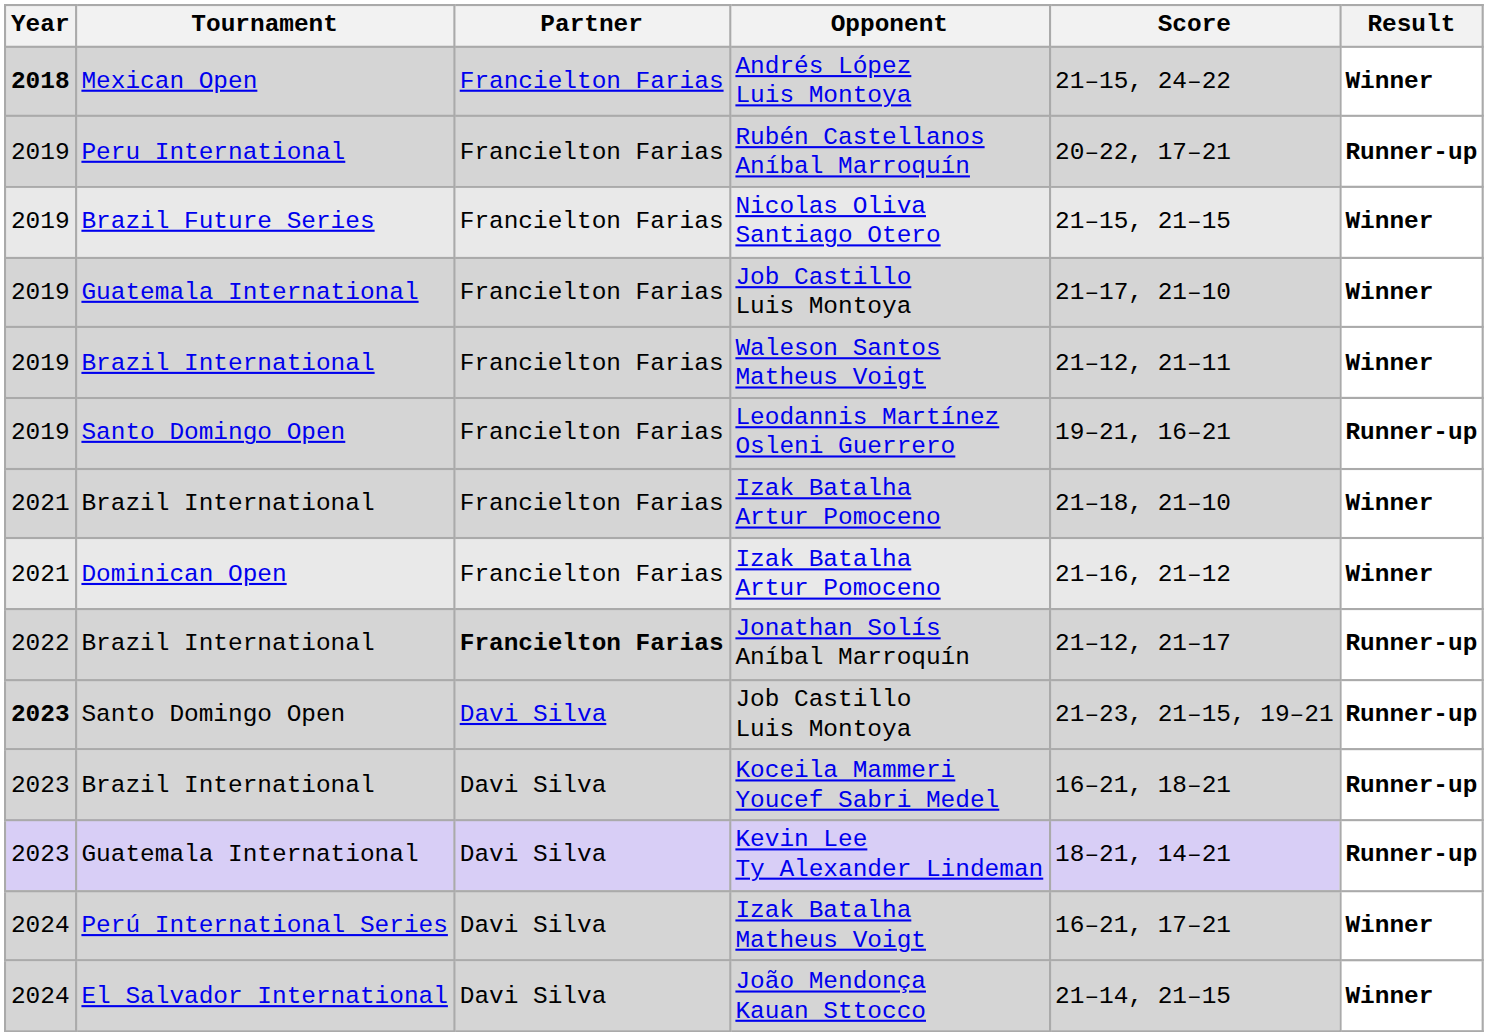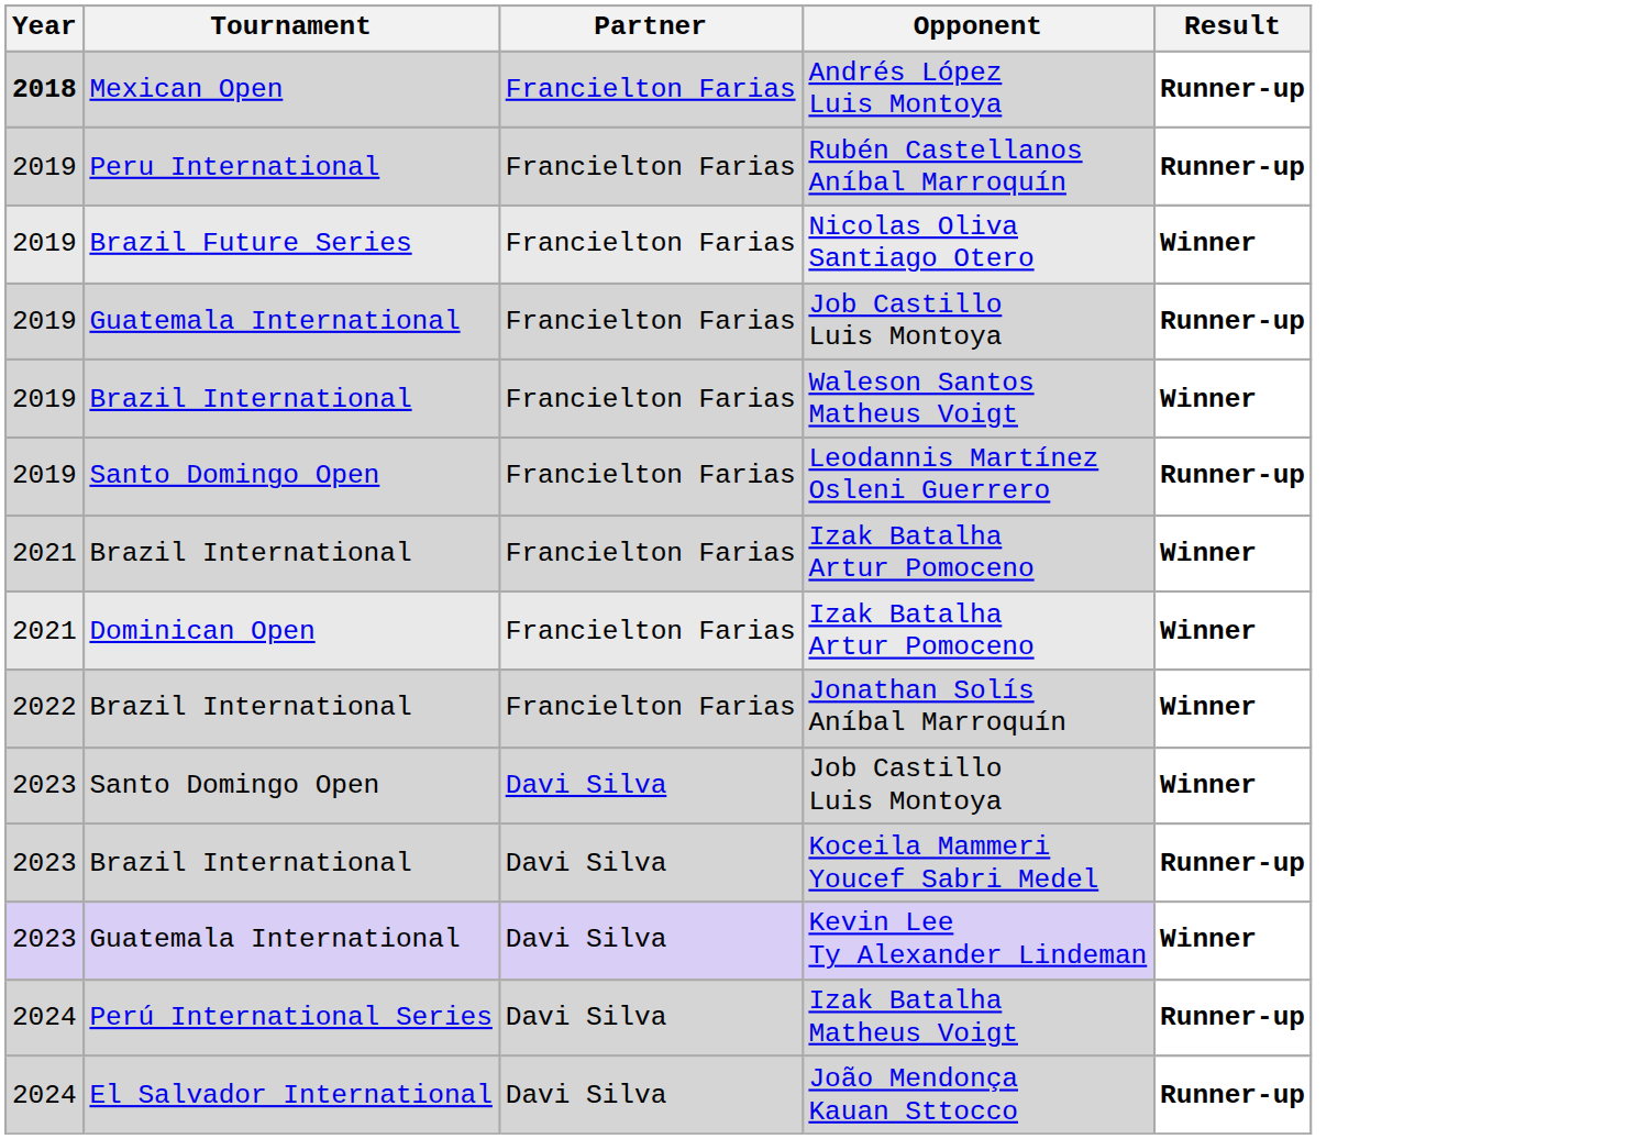 <table class="sortable wikitable" style="font-size: 90%;">
 <tr>
 <th>Year</th>
 <th>Tournament</th>
 <th>Partner</th>
 <th>Opponent</th>
-<th>Score</th>
 <th>Result</th>
 </tr>
 <tr style="background:#D5D5D5">
 <td align="center"><strong>2018</strong></td>
 <td align="left"><a href='#'>Mexican Open</a></td>
 <td align="left"> <a href='#'>Francielton Farias</a></td>
 <td align="left"> <a href='#'>Andrés López</a><br> <a href='#'>Luis Montoya</a></td>
-<td align="left">21–15, 24–22</td>
-<td style="text-align:left; background:white"> <strong>Winner</strong></td>
+<td style="text-align:left; background:white"> <strong>Runner-up</strong></td>
 </tr>
 <tr style="background:#D5D5D5">
 <td align="center">2019</td>
 <td align="left"><a href='#'>Peru International</a></td>
 <td align="left"> Francielton Farias</td>
 <td align="left"> <a href='#'>Rubén Castellanos</a><br> <a href='#'>Aníbal Marroquín</a></td>
-<td align="left">20–22, 17–21</td>
 <td style="text-align:left; background:white"> <strong>Runner-up</strong></td>
 </tr>
 <tr style="background:#E9E9E9">
 <td align="center">2019</td>
 <td align="left"><a href='#'>Brazil Future Series</a></td>
 <td align="left"> Francielton Farias</td>
 <td align="left"> <a href='#'>Nicolas Oliva</a><br> <a href='#'>Santiago Otero</a></td>
-<td align="left">21–15, 21–15</td>
 <td style="text-align:left; background:white"> <strong>Winner</strong></td>
 </tr>
 <tr style="background:#D5D5D5">
 <td align="center">2019</td>
 <td align="left"><a href='#'>Guatemala International</a></td>
 <td align="left"> Francielton Farias</td>
 <td align="left"> <a href='#'>Job Castillo</a><br> Luis Montoya</td>
-<td align="left">21–17, 21–10</td>
-<td style="text-align:left; background:white"> <strong>Winner</strong></td>
+<td style="text-align:left; background:white"> <strong>Runner-up</strong></td>
 </tr>
 <tr style="background:#D5D5D5">
 <td align="center">2019</td>
 <td align="left"><a href='#'>Brazil International</a></td>
 <td align="left"> Francielton Farias</td>
 <td align="left"> <a href='#'>Waleson Santos</a><br> <a href='#'>Matheus Voigt</a></td>
-<td align="left">21–12, 21–11</td>
 <td style="text-align:left; background:white"> <strong>Winner</strong></td>
 </tr>
 <tr style="background:#D5D5D5">
 <td align="center">2019</td>
 <td align="left"><a href='#'>Santo Domingo Open</a></td>
 <td align="left"> Francielton Farias</td>
 <td align="left"> <a href='#'>Leodannis Martínez</a><br> <a href='#'>Osleni Guerrero</a></td>
-<td align="left">19–21, 16–21</td>
 <td style="text-align:left; background:white"> <strong>Runner-up</strong></td>
 </tr>
 <tr style="background:#D5D5D5">
 <td align="center">2021</td>
 <td align="left">Brazil International</td>
 <td align="left"> Francielton Farias</td>
 <td align="left"> <a href='#'>Izak Batalha</a><br> <a href='#'>Artur Pomoceno</a></td>
-<td align="left">21–18, 21–10</td>
 <td style="text-align:left; background:white"> <strong>Winner</strong></td>
 </tr>
 <tr style="background:#E9E9E9">
 <td align="center">2021</td>
 <td align="left"><a href='#'>Dominican Open</a></td>
 <td align="left"> Francielton Farias</td>
 <td align="left"> <a href='#'>Izak Batalha</a><br> <a href='#'>Artur Pomoceno</a></td>
-<td align="left">21–16, 21–12</td>
 <td style="text-align:left; background:white"> <strong>Winner</strong></td>
 </tr>
 <tr bgcolor="#D5D5D5">
 <td align="center">2022</td>
 <td align="left">Brazil International</td>
-<td align="left"><strong> Francielton Farias</strong></td>
+<td align="left"> Francielton Farias</td>
 <td align="left"> <a href='#'>Jonathan Solís</a><br> Aníbal Marroquín</td>
-<td align="left">21–12, 21–17</td>
-<td style="text-align:left; background:white"> <strong>Runner-up</strong></td>
+<td style="text-align:left; background:white"> <strong>Winner</strong></td>
 </tr>
 <tr style="background:#D5D5D5">
-<td align="center"><strong>2023</strong></td>
+<td align="center">2023</td>
 <td align="left">Santo Domingo Open</td>
 <td align="left"> <a href='#'>Davi Silva</a></td>
 <td align="left"> Job Castillo<br> Luis Montoya</td>
-<td align="left">21–23, 21–15, 19–21</td>
-<td style="text-align:left; background:white"> <strong>Runner-up</strong></td>
+<td style="text-align:left; background:white"> <strong>Winner</strong></td>
 </tr>
 <tr style="background:#D5D5D5">
 <td align="center">2023</td>
 <td align="left">Brazil International</td>
 <td align="left"> Davi Silva</td>
 <td align="left"> <a href='#'>Koceila Mammeri</a><br> <a href='#'>Youcef Sabri Medel</a></td>
-<td align="left">16–21, 18–21</td>
 <td style="text-align:left; background:white"> <strong>Runner-up</strong></td>
 </tr>
 <tr style="background:#D8CEF6">
 <td align="center">2023</td>
 <td align="left">Guatemala International</td>
 <td align="left"> Davi Silva</td>
 <td align="left"> <a href='#'>Kevin Lee</a><br> <a href='#'>Ty Alexander Lindeman</a></td>
-<td align="left">18–21, 14–21</td>
-<td style="text-align:left; background:white"> <strong>Runner-up</strong></td>
+<td style="text-align:left; background:white"> <strong>Winner</strong></td>
 </tr>
 <tr style="background:#D5D5D5">
 <td align="center">2024</td>
 <td align="left"><a href='#'>Perú International Series</a></td>
 <td align="left"> Davi Silva</td>
 <td align="left"> <a href='#'>Izak Batalha</a><br> <a href='#'>Matheus Voigt</a></td>
-<td align="left">16–21, 17–21</td>
-<td style="text-align:left; background:white"> <strong>Winner</strong></td>
+<td style="text-align:left; background:white"> <strong>Runner-up</strong></td>
 </tr>
 <tr style="background:#D5D5D5">
 <td align="center">2024</td>
 <td align="left"><a href='#'>El Salvador International</a></td>
 <td align="left"> Davi Silva</td>
 <td align="left"> <a href='#'>João Mendonça</a><br> <a href='#'>Kauan Sttocco</a></td>
-<td align="left">21–14, 21–15</td>
-<td style="text-align:left; background:white"> <strong>Winner</strong></td>
+<td style="text-align:left; background:white"> <strong>Runner-up</strong></td>
 </tr>
 </table>
